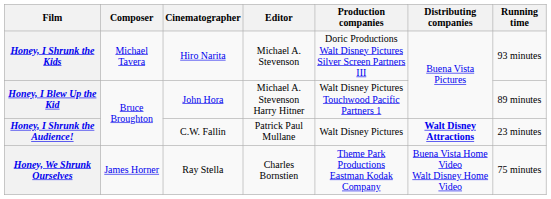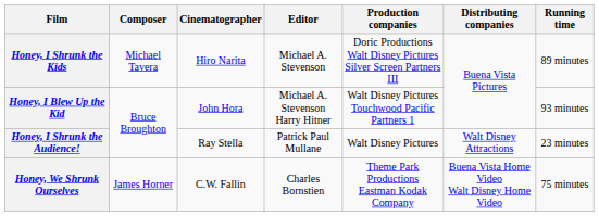 <table class="wikitable" style="text-align:center; width:99%;">
 <tr>
 <th>Film</th>
 <th>Composer</th>
 <th>Cinematographer</th>
 <th>Editor</th>
 <th>Production<br>companies</th>
 <th>Distributing<br>companies</th>
 <th>Running time</th>
 </tr>
 <tr>
 <th><em><a href='#'>Honey, I Shrunk the Kids</a></em></th>
 <td><a href='#'>Michael Tavera</a></td>
 <td><a href='#'>Hiro Narita</a></td>
 <td>Michael A. Stevenson</td>
 <td>Doric Productions<br><a href='#'>Walt Disney Pictures</a><br><a href='#'>Silver Screen Partners III</a></td>
 <td rowspan="2"><a href='#'>Buena Vista Pictures</a></td>
-<td>93 minutes</td>
+<td>89 minutes</td>
 </tr>
 <tr>
 <th><em><a href='#'>Honey, I Blew Up the Kid</a></em></th>
 <td rowspan="2"><a href='#'>Bruce Broughton</a></td>
 <td><a href='#'>John Hora</a></td>
 <td>Michael A. Stevenson<br>Harry Hitner</td>
 <td>Walt Disney Pictures<br><a href='#'>Touchwood Pacific Partners 1</a></td>
-<td>89 minutes</td>
+<td>93 minutes</td>
 </tr>
 <tr>
 <th><em><a href='#'>Honey, I Shrunk the Audience!</a></em></th>
-<td>C.W. Fallin</td>
+<td>Ray Stella</td>
 <td>Patrick Paul Mullane</td>
 <td>Walt Disney Pictures</td>
-<td><strong><a href='#'>Walt Disney Attractions</a></strong></td>
+<td><a href='#'>Walt Disney Attractions</a></td>
 <td>23 minutes</td>
 </tr>
 <tr>
 <th><em><a href='#'>Honey, We Shrunk Ourselves</a></em></th>
 <td><a href='#'>James Horner</a></td>
-<td>Ray Stella</td>
+<td>C.W. Fallin</td>
 <td>Charles Bornstien</td>
 <td><a href='#'>Theme Park Productions</a><br><a href='#'>Eastman Kodak Company</a></td>
 <td><a href='#'>Buena Vista Home Video</a><br><a href='#'>Walt Disney Home Video</a></td>
 <td>75 minutes</td>
 </tr>
 </table>
